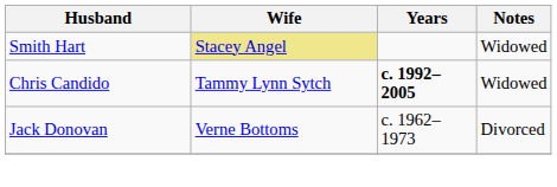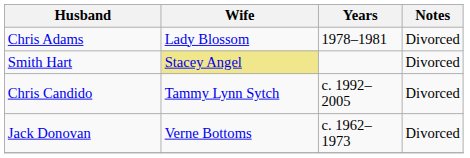 <table class="wikitable sortable">
 <tr>
 <th style="width:165px;">Husband</th>
 <th style="width:165px;">Wife</th>
 <th style="width:85px;">Years</th>
 <th style="width:*;">Notes</th>
 </tr>
 <tr>
+<td> <a href='#'>Chris Adams</a></td>
+<td> <a href='#'>Lady Blossom</a></td>
+<td>1978–1981</td>
+<td>Divorced</td>
+</tr>
+<tr>
 <td> <a href='#'>Smith Hart</a></td>
 <td style="background: khaki;"> <a href='#'>Stacey Angel</a></td>
 <td></td>
-<td>Widowed</td>
+<td>Divorced</td>
 </tr>
 <tr>
 <td> <a href='#'>Chris Candido</a></td>
 <td> <a href='#'>Tammy Lynn Sytch</a></td>
-<td><strong>c. 1992–2005</strong></td>
-<td>Widowed</td>
+<td>c. 1992–2005</td>
+<td>Divorced</td>
 </tr>
 <tr>
 <td> <a href='#'>Jack Donovan</a></td>
 <td> <a href='#'>Verne Bottoms</a></td>
 <td>c. 1962–1973</td>
 <td>Divorced</td>
 </tr>
 <tr>
 </tr>
 </table>
